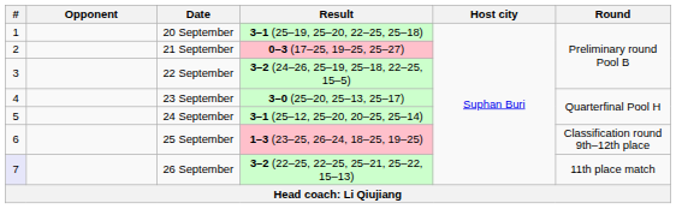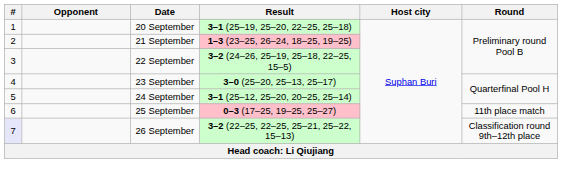 <table class="wikitable" style="text-align: center;font-size:90%;">
 <tr>
 <th width=20>#</th>
 <th width=160>Opponent</th>
 <th width=100>Date</th>
 <th width=240>Result</th>
 <th width=150>Host city</th>
 <th width=140>Round</th>
 </tr>
 <tr>
 <td>1</td>
 <td align=left></td>
 <td>20 September</td>
 <td bgcolor=ccffcc><strong>3–1</strong> (25–19, 25–20, 22–25, 25–18)</td>
 <td rowspan=7> <a href='#'>Suphan Buri</a></td>
 <td rowspan=3>Preliminary round<br> Pool B</td>
 </tr>
 <tr>
 <td>2</td>
 <td align=left></td>
 <td>21 September</td>
-<td bgcolor=pink><strong>0–3</strong> (17–25, 19–25, 25–27)</td>
+<td bgcolor=pink><strong>1–3</strong> (23–25, 26–24, 18–25, 19–25)</td>
 </tr>
 <tr>
 <td>3</td>
 <td align=left></td>
 <td>22 September</td>
 <td bgcolor=ccffcc><strong>3–2</strong> (24–26, 25–19, 25–18, 22–25, 15–5)</td>
 </tr>
 <tr>
 <td>4</td>
 <td align=left></td>
 <td>23 September</td>
 <td bgcolor=ccffcc><strong>3–0</strong> (25–20, 25–13, 25–17)</td>
 <td rowspan=2>Quarterfinal Pool H</td>
 </tr>
 <tr>
 <td>5</td>
 <td align=left></td>
 <td>24 September</td>
 <td bgcolor=ccffcc><strong>3–1</strong> (25–12, 25–20, 20–25, 25–14)</td>
 </tr>
 <tr>
 <td>6</td>
 <td align=left></td>
 <td>25 September</td>
-<td bgcolor=pink><strong>1–3</strong> (23–25, 26–24, 18–25, 19–25)</td>
-<td>Classification round<br>9th–12th place</td>
+<td bgcolor=pink><strong>0–3</strong> (17–25, 19–25, 25–27)</td>
+<td>11th place match</td>
 </tr>
 <tr>
 <td style="background: lavender;">7</td>
 <td align=left></td>
 <td>26 September</td>
 <td bgcolor=ccffcc><strong>3–2</strong> (22–25, 22–25, 25–21, 25–22, 15–13)</td>
-<td>11th place match</td>
+<td>Classification round<br>9th–12th place</td>
 </tr>
 <tr>
 <th colspan=6>Head coach:  Li Qiujiang</th>
 </tr>
 </table>
